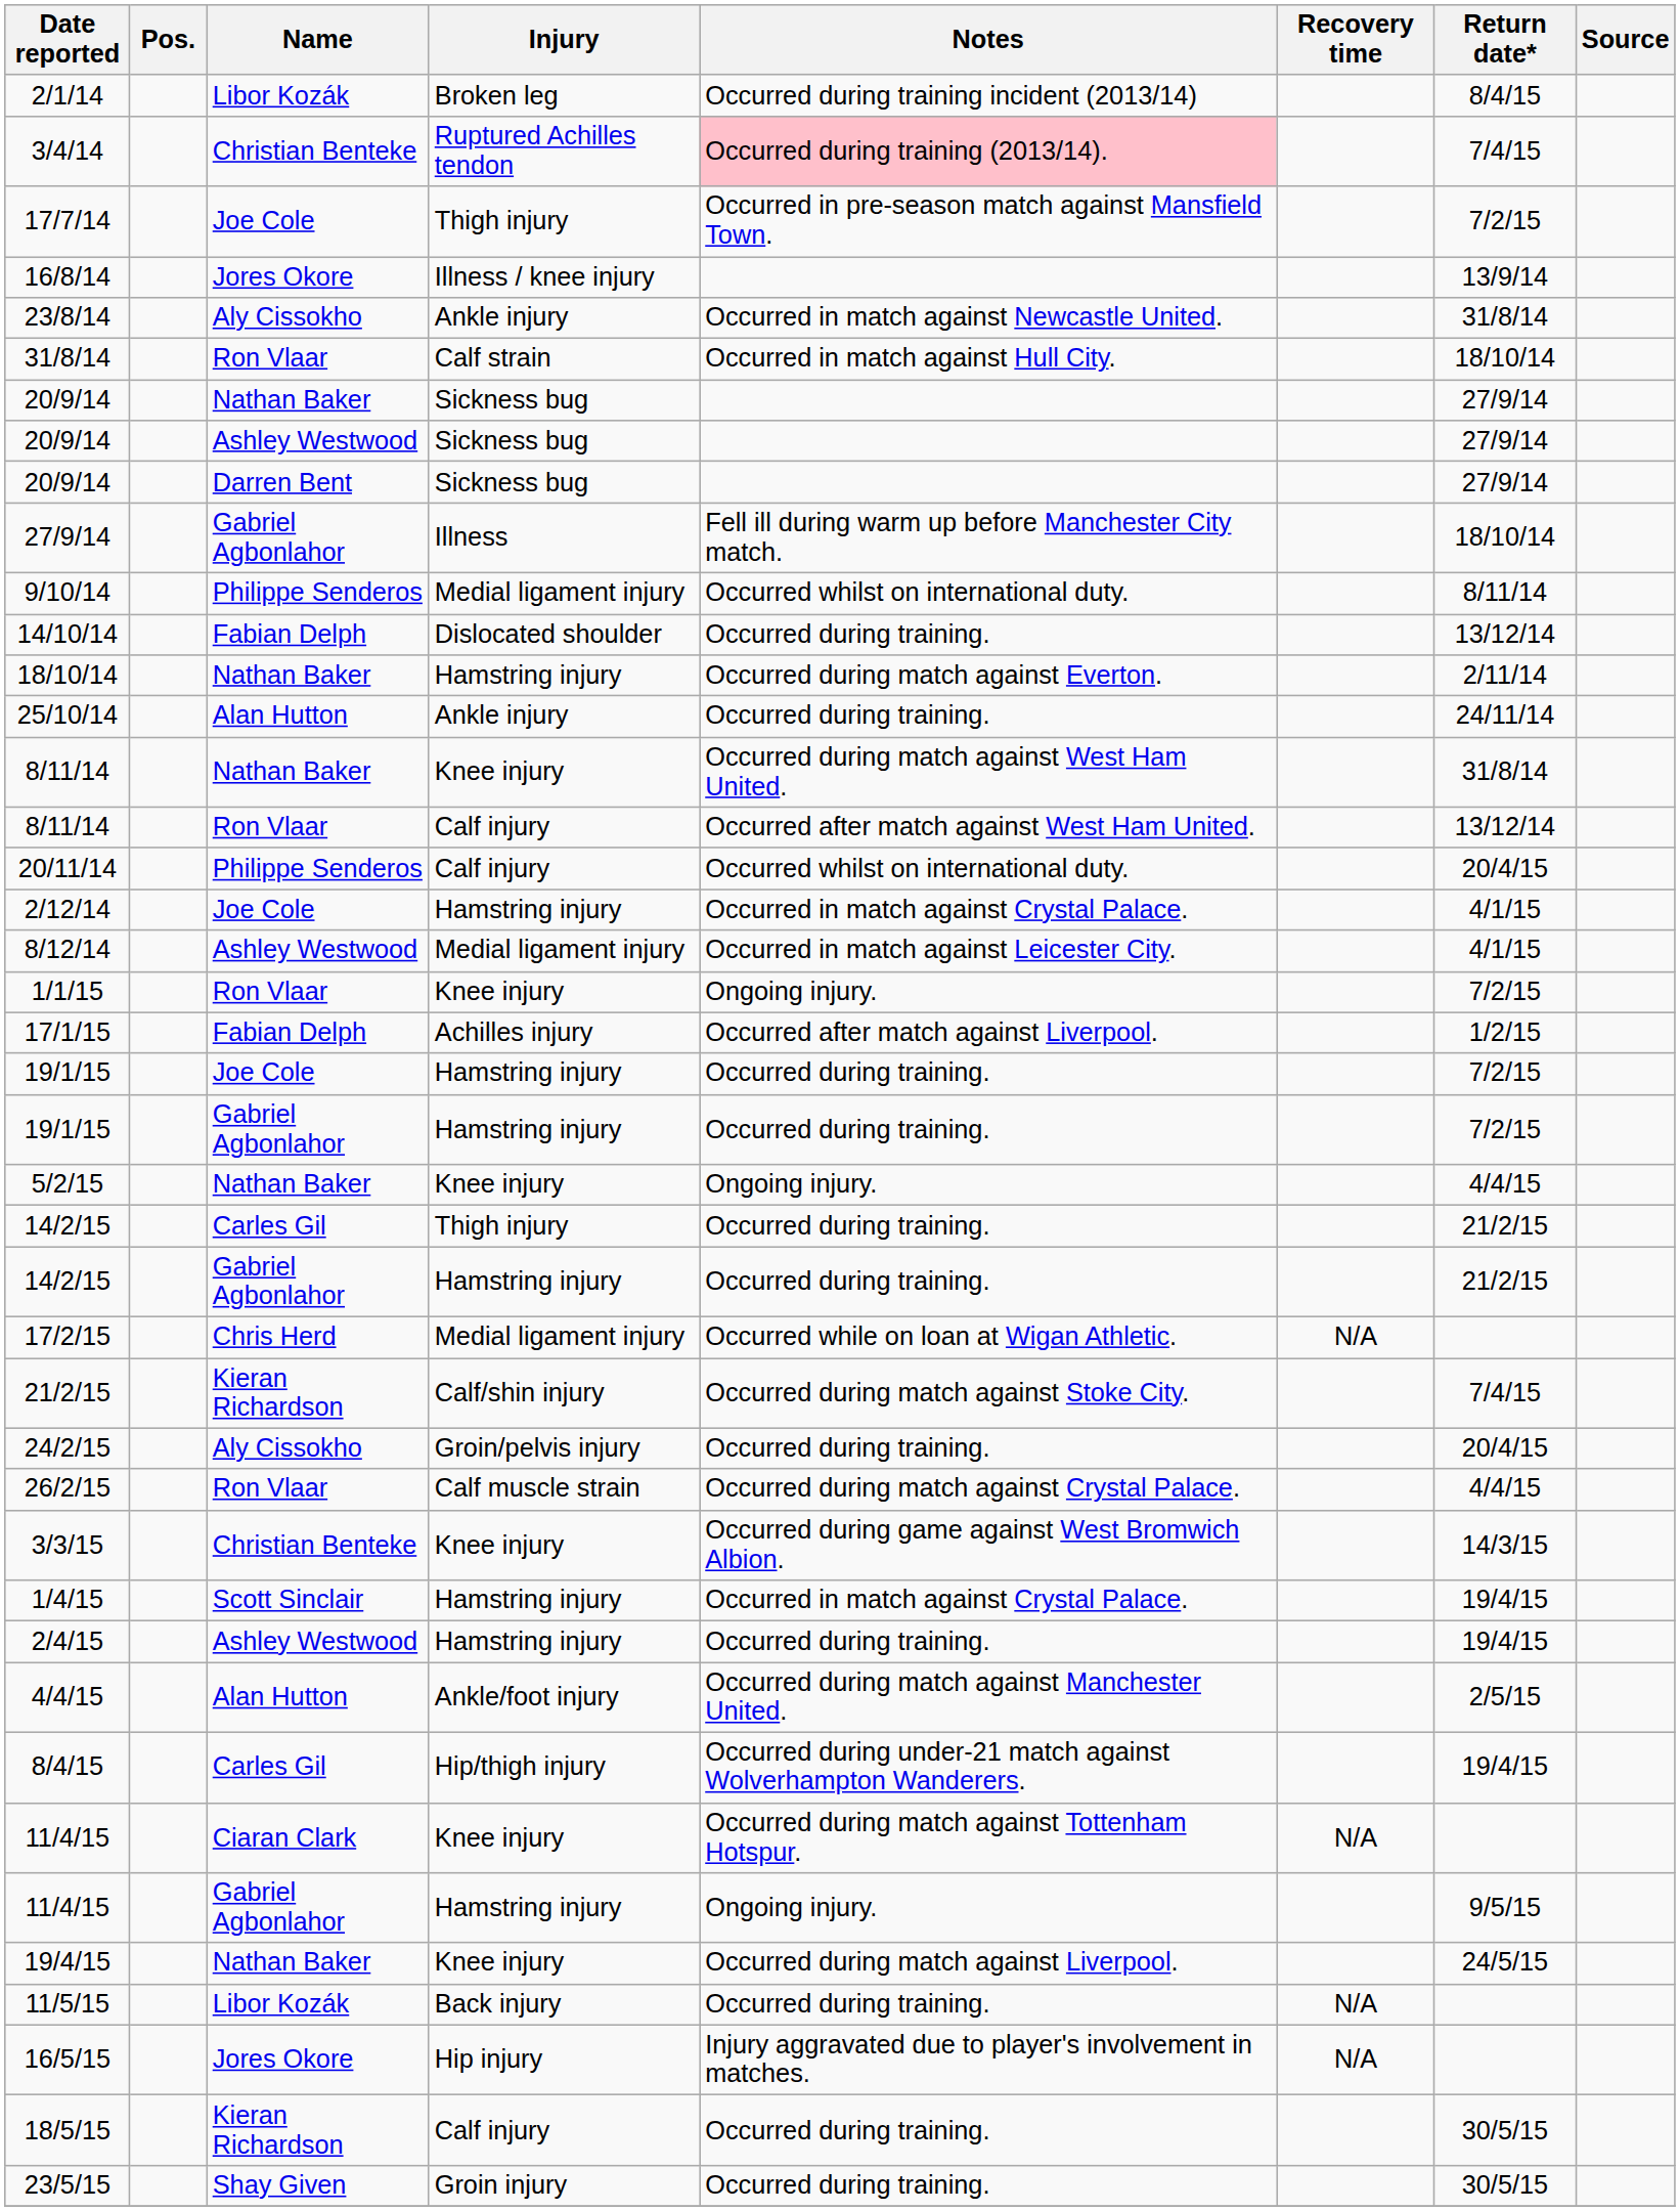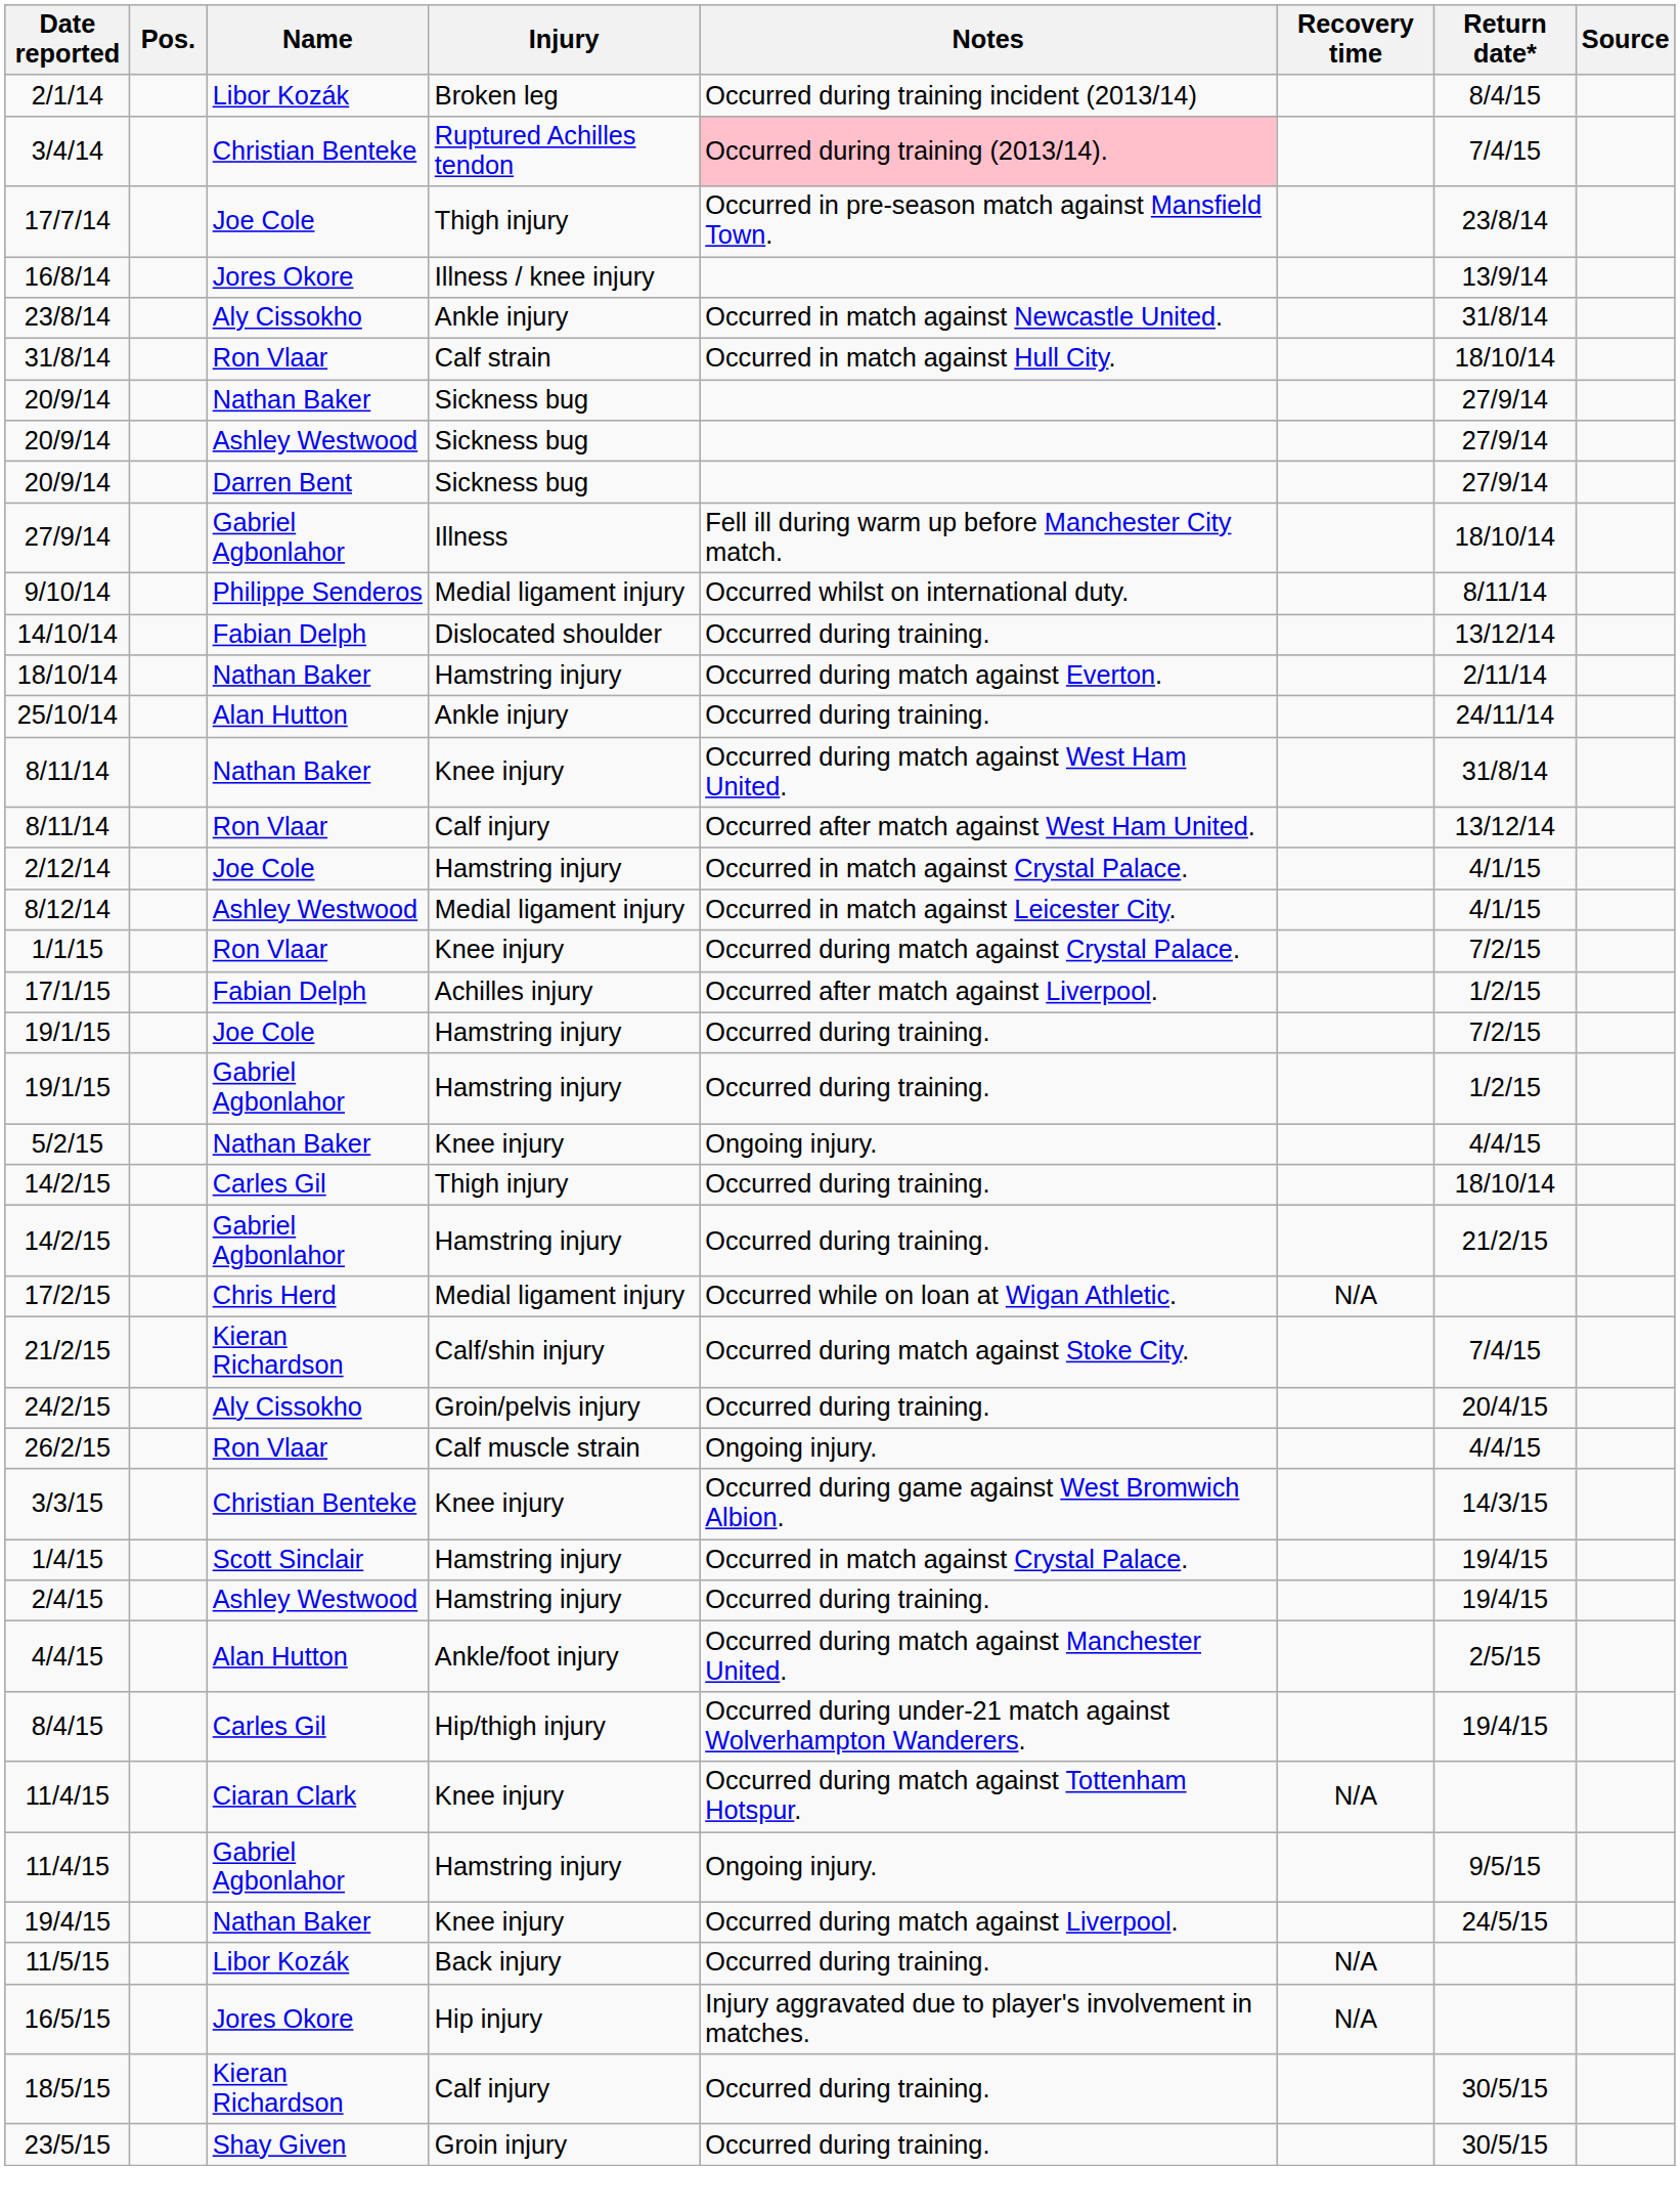 <table class="wikitable">
 <tr>
 <th style="width:70px;">Date reported</th>
 <th style="width:40px;">Pos.</th>
 <th style="width:130px;">Name</th>
 <th style="width:160px;">Injury</th>
 <th style="width:350px;">Notes</th>
 <th style="width:90px;">Recovery time</th>
 <th style="width:80px;">Return date*</th>
 <th style="width:10px;">Source</th>
 </tr>
 <tr>
 <td style="text-align:center;">2/1/14</td>
 <td></td>
 <td><a href='#'>Libor Kozák</a></td>
 <td>Broken leg</td>
 <td>Occurred during training incident (2013/14)</td>
 <td></td>
 <td style="text-align:center;">8/4/15</td>
 <td></td>
 </tr>
 <tr>
 <td style="text-align:center;">3/4/14</td>
 <td></td>
 <td><a href='#'>Christian Benteke</a></td>
 <td><a href='#'>Ruptured Achilles tendon</a></td>
 <td style="background: pink;">Occurred during training (2013/14).</td>
 <td></td>
 <td style="text-align:center;">7/4/15</td>
 <td></td>
 </tr>
 <tr>
 <td style="text-align:center;">17/7/14</td>
 <td></td>
 <td><a href='#'>Joe Cole</a></td>
 <td>Thigh injury</td>
 <td>Occurred in pre-season match against <a href='#'>Mansfield Town</a>.</td>
 <td></td>
-<td style="text-align:center;">7/2/15</td>
+<td style="text-align:center;">23/8/14</td>
 <td></td>
 </tr>
 <tr>
 <td style="text-align:center;">16/8/14</td>
 <td></td>
 <td><a href='#'>Jores Okore</a></td>
 <td>Illness / knee injury</td>
 <td></td>
 <td></td>
 <td style="text-align:center;">13/9/14</td>
 <td></td>
 </tr>
 <tr>
 <td style="text-align:center;">23/8/14</td>
 <td></td>
 <td><a href='#'>Aly Cissokho</a></td>
 <td>Ankle injury</td>
 <td>Occurred in match against <a href='#'>Newcastle United</a>.</td>
 <td></td>
 <td style="text-align:center;">31/8/14</td>
 <td></td>
 </tr>
 <tr>
 <td style="text-align:center;">31/8/14</td>
 <td></td>
 <td><a href='#'>Ron Vlaar</a></td>
 <td>Calf strain</td>
 <td>Occurred in match against <a href='#'>Hull City</a>.</td>
 <td></td>
 <td style="text-align:center;">18/10/14</td>
 <td></td>
 </tr>
 <tr>
 <td style="text-align:center;">20/9/14</td>
 <td></td>
 <td><a href='#'>Nathan Baker</a></td>
 <td>Sickness bug</td>
 <td></td>
 <td></td>
 <td style="text-align:center;">27/9/14</td>
 <td></td>
 </tr>
 <tr>
 <td style="text-align:center;">20/9/14</td>
 <td></td>
 <td><a href='#'>Ashley Westwood</a></td>
 <td>Sickness bug</td>
 <td></td>
 <td></td>
 <td style="text-align:center;">27/9/14</td>
 <td></td>
 </tr>
 <tr>
 <td style="text-align:center;">20/9/14</td>
 <td></td>
 <td><a href='#'>Darren Bent</a></td>
 <td>Sickness bug</td>
 <td></td>
 <td></td>
 <td style="text-align:center;">27/9/14</td>
 <td></td>
 </tr>
 <tr>
 <td style="text-align:center;">27/9/14</td>
 <td></td>
 <td><a href='#'>Gabriel Agbonlahor</a></td>
 <td>Illness</td>
 <td>Fell ill during warm up before <a href='#'>Manchester City</a> match.</td>
 <td></td>
 <td style="text-align:center;">18/10/14</td>
 <td></td>
 </tr>
 <tr>
 <td style="text-align:center;">9/10/14</td>
 <td></td>
 <td><a href='#'>Philippe Senderos</a></td>
 <td>Medial ligament injury</td>
 <td>Occurred whilst on international duty.</td>
 <td></td>
 <td style="text-align:center;">8/11/14</td>
 <td></td>
 </tr>
 <tr>
 <td style="text-align:center;">14/10/14</td>
 <td></td>
 <td><a href='#'>Fabian Delph</a></td>
 <td>Dislocated shoulder</td>
 <td>Occurred during training.</td>
 <td></td>
 <td style="text-align:center;">13/12/14</td>
 <td></td>
 </tr>
 <tr>
 <td style="text-align:center;">18/10/14</td>
 <td></td>
 <td><a href='#'>Nathan Baker</a></td>
 <td>Hamstring injury</td>
 <td>Occurred during match against <a href='#'>Everton</a>.</td>
 <td></td>
 <td style="text-align:center;">2/11/14</td>
 <td></td>
 </tr>
 <tr>
 <td style="text-align:center;">25/10/14</td>
 <td></td>
 <td><a href='#'>Alan Hutton</a></td>
 <td>Ankle injury</td>
 <td>Occurred during training.</td>
 <td></td>
 <td style="text-align:center;">24/11/14</td>
 <td></td>
 </tr>
 <tr>
 <td style="text-align:center;">8/11/14</td>
 <td></td>
 <td><a href='#'>Nathan Baker</a></td>
 <td>Knee injury</td>
 <td>Occurred during match against <a href='#'>West Ham United</a>.</td>
 <td></td>
 <td style="text-align:center;">31/8/14</td>
 <td></td>
 </tr>
 <tr>
 <td style="text-align:center;">8/11/14</td>
 <td></td>
 <td><a href='#'>Ron Vlaar</a></td>
 <td>Calf injury</td>
 <td>Occurred after match against <a href='#'>West Ham United</a>.</td>
 <td></td>
 <td style="text-align:center;">13/12/14</td>
 <td></td>
 </tr>
 <tr>
-<td style="text-align:center;">20/11/14</td>
-<td></td>
-<td><a href='#'>Philippe Senderos</a></td>
-<td>Calf injury</td>
-<td>Occurred whilst on international duty.</td>
-<td></td>
-<td style="text-align:center;">20/4/15</td>
-<td></td>
-</tr>
-<tr>
 <td style="text-align:center;">2/12/14</td>
 <td></td>
 <td><a href='#'>Joe Cole</a></td>
 <td>Hamstring injury</td>
 <td>Occurred in match against <a href='#'>Crystal Palace</a>.</td>
 <td></td>
 <td style="text-align:center;">4/1/15</td>
 <td></td>
 </tr>
 <tr>
 <td style="text-align:center;">8/12/14</td>
 <td></td>
 <td><a href='#'>Ashley Westwood</a></td>
 <td>Medial ligament injury</td>
 <td>Occurred in match against <a href='#'>Leicester City</a>.</td>
 <td></td>
 <td style="text-align:center;">4/1/15</td>
 <td></td>
 </tr>
 <tr>
 <td style="text-align:center;">1/1/15</td>
 <td></td>
 <td><a href='#'>Ron Vlaar</a></td>
 <td>Knee injury</td>
-<td>Ongoing injury.</td>
+<td>Occurred during match against <a href='#'>Crystal Palace</a>.</td>
 <td></td>
 <td style="text-align:center;">7/2/15</td>
 <td></td>
 </tr>
 <tr>
 <td style="text-align:center;">17/1/15</td>
 <td></td>
 <td><a href='#'>Fabian Delph</a></td>
 <td>Achilles injury</td>
 <td>Occurred after match against <a href='#'>Liverpool</a>.</td>
 <td></td>
 <td style="text-align:center;">1/2/15</td>
 <td></td>
 </tr>
 <tr>
 <td style="text-align:center;">19/1/15</td>
 <td></td>
 <td><a href='#'>Joe Cole</a></td>
 <td>Hamstring injury</td>
 <td>Occurred during training.</td>
 <td></td>
 <td style="text-align:center;">7/2/15</td>
 <td></td>
 </tr>
 <tr>
 <td style="text-align:center;">19/1/15</td>
 <td></td>
 <td><a href='#'>Gabriel Agbonlahor</a></td>
 <td>Hamstring injury</td>
 <td>Occurred during training.</td>
 <td></td>
-<td style="text-align:center;">7/2/15</td>
+<td style="text-align:center;">1/2/15</td>
 <td></td>
 </tr>
 <tr>
 <td style="text-align:center;">5/2/15</td>
 <td></td>
 <td><a href='#'>Nathan Baker</a></td>
 <td>Knee injury</td>
 <td>Ongoing injury.</td>
 <td></td>
 <td style="text-align:center;">4/4/15</td>
 <td></td>
 </tr>
 <tr>
 <td style="text-align:center;">14/2/15</td>
 <td></td>
 <td><a href='#'>Carles Gil</a></td>
 <td>Thigh injury</td>
 <td>Occurred during training.</td>
 <td></td>
-<td style="text-align:center;">21/2/15</td>
+<td style="text-align:center;">18/10/14</td>
 <td></td>
 </tr>
 <tr>
 <td style="text-align:center;">14/2/15</td>
 <td></td>
 <td><a href='#'>Gabriel Agbonlahor</a></td>
 <td>Hamstring injury</td>
 <td>Occurred during training.</td>
 <td></td>
 <td style="text-align:center;">21/2/15</td>
 <td></td>
 </tr>
 <tr>
 <td style="text-align:center;">17/2/15</td>
 <td></td>
 <td><a href='#'>Chris Herd</a></td>
 <td>Medial ligament injury</td>
 <td>Occurred while on loan at <a href='#'>Wigan Athletic</a>.</td>
 <td style="text-align:center;">N/A</td>
 <td></td>
 <td></td>
 </tr>
 <tr>
 <td style="text-align:center;">21/2/15</td>
 <td></td>
 <td><a href='#'>Kieran Richardson</a></td>
 <td>Calf/shin injury</td>
 <td>Occurred during match against <a href='#'>Stoke City</a>.</td>
 <td></td>
 <td style="text-align:center;">7/4/15</td>
 <td></td>
 </tr>
 <tr>
 <td style="text-align:center;">24/2/15</td>
 <td></td>
 <td><a href='#'>Aly Cissokho</a></td>
 <td>Groin/pelvis injury</td>
 <td>Occurred during training.</td>
 <td></td>
 <td style="text-align:center;">20/4/15</td>
 <td></td>
 </tr>
 <tr>
 <td style="text-align:center;">26/2/15</td>
 <td></td>
 <td><a href='#'>Ron Vlaar</a></td>
 <td>Calf muscle strain</td>
-<td>Occurred during match against <a href='#'>Crystal Palace</a>.</td>
+<td>Ongoing injury.</td>
 <td></td>
 <td style="text-align:center;">4/4/15</td>
 <td></td>
 </tr>
 <tr>
 <td style="text-align:center;">3/3/15</td>
 <td></td>
 <td><a href='#'>Christian Benteke</a></td>
 <td>Knee injury</td>
 <td>Occurred during game against <a href='#'>West Bromwich Albion</a>.</td>
 <td></td>
 <td style="text-align:center;">14/3/15</td>
 <td></td>
 </tr>
 <tr>
 <td style="text-align:center;">1/4/15</td>
 <td></td>
 <td><a href='#'>Scott Sinclair</a></td>
 <td>Hamstring injury</td>
 <td>Occurred in match against <a href='#'>Crystal Palace</a>.</td>
 <td></td>
 <td style="text-align:center;">19/4/15</td>
 <td></td>
 </tr>
 <tr>
 <td style="text-align:center;">2/4/15</td>
 <td></td>
 <td><a href='#'>Ashley Westwood</a></td>
 <td>Hamstring injury</td>
 <td>Occurred during training.</td>
 <td></td>
 <td style="text-align:center;">19/4/15</td>
 <td></td>
 </tr>
 <tr>
 <td style="text-align:center;">4/4/15</td>
 <td></td>
 <td><a href='#'>Alan Hutton</a></td>
 <td>Ankle/foot injury</td>
 <td>Occurred during match against <a href='#'>Manchester United</a>.</td>
 <td></td>
 <td style="text-align:center;">2/5/15</td>
 <td></td>
 </tr>
 <tr>
 <td style="text-align:center;">8/4/15</td>
 <td></td>
 <td><a href='#'>Carles Gil</a></td>
 <td>Hip/thigh injury</td>
 <td>Occurred during under-21 match against <a href='#'>Wolverhampton Wanderers</a>.</td>
 <td></td>
 <td style="text-align:center;">19/4/15</td>
 <td></td>
 </tr>
 <tr>
 <td style="text-align:center;">11/4/15</td>
 <td></td>
 <td><a href='#'>Ciaran Clark</a></td>
 <td>Knee injury</td>
 <td>Occurred during match against <a href='#'>Tottenham Hotspur</a>.</td>
 <td style="text-align:center;">N/A</td>
 <td></td>
 <td></td>
 </tr>
 <tr>
 <td style="text-align:center;">11/4/15</td>
 <td></td>
 <td><a href='#'>Gabriel Agbonlahor</a></td>
 <td>Hamstring injury</td>
 <td>Ongoing injury.</td>
 <td></td>
 <td style="text-align:center;">9/5/15</td>
 <td></td>
 </tr>
 <tr>
 <td style="text-align:center;">19/4/15</td>
 <td></td>
 <td><a href='#'>Nathan Baker</a></td>
 <td>Knee injury</td>
 <td>Occurred during match against <a href='#'>Liverpool</a>.</td>
 <td></td>
 <td style="text-align:center;">24/5/15</td>
 <td></td>
 </tr>
 <tr>
 <td style="text-align:center;">11/5/15</td>
 <td></td>
 <td><a href='#'>Libor Kozák</a></td>
 <td>Back injury</td>
 <td>Occurred during training.</td>
 <td style="text-align:center;">N/A</td>
 <td></td>
 <td></td>
 </tr>
 <tr>
 <td style="text-align:center;">16/5/15</td>
 <td></td>
 <td><a href='#'>Jores Okore</a></td>
 <td>Hip injury</td>
 <td>Injury aggravated due to player's involvement in matches.</td>
 <td style="text-align:center;">N/A</td>
 <td></td>
 <td></td>
 </tr>
 <tr>
 <td style="text-align:center;">18/5/15</td>
 <td></td>
 <td><a href='#'>Kieran Richardson</a></td>
 <td>Calf injury</td>
 <td>Occurred during training.</td>
 <td></td>
 <td style="text-align:center;">30/5/15</td>
 <td></td>
 </tr>
 <tr>
 <td style="text-align:center;">23/5/15</td>
 <td></td>
 <td><a href='#'>Shay Given</a></td>
 <td>Groin injury</td>
 <td>Occurred during training.</td>
 <td></td>
 <td style="text-align:center;">30/5/15</td>
 <td></td>
 </tr>
 <tr>
 </tr>
 </table>
